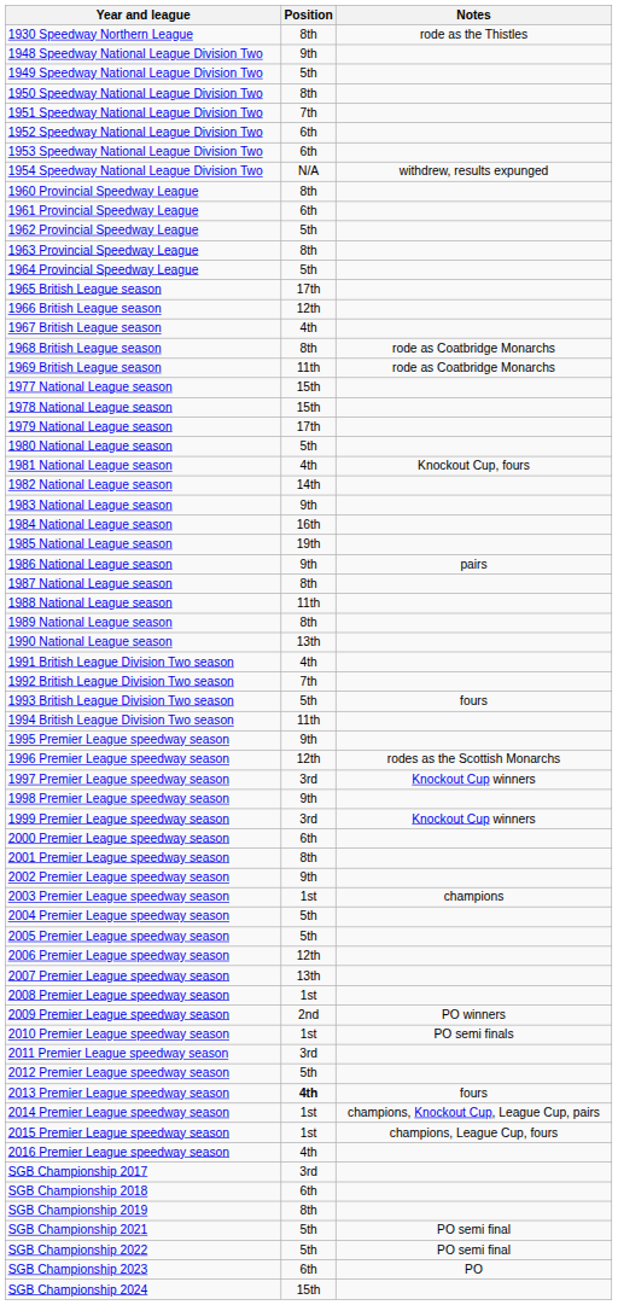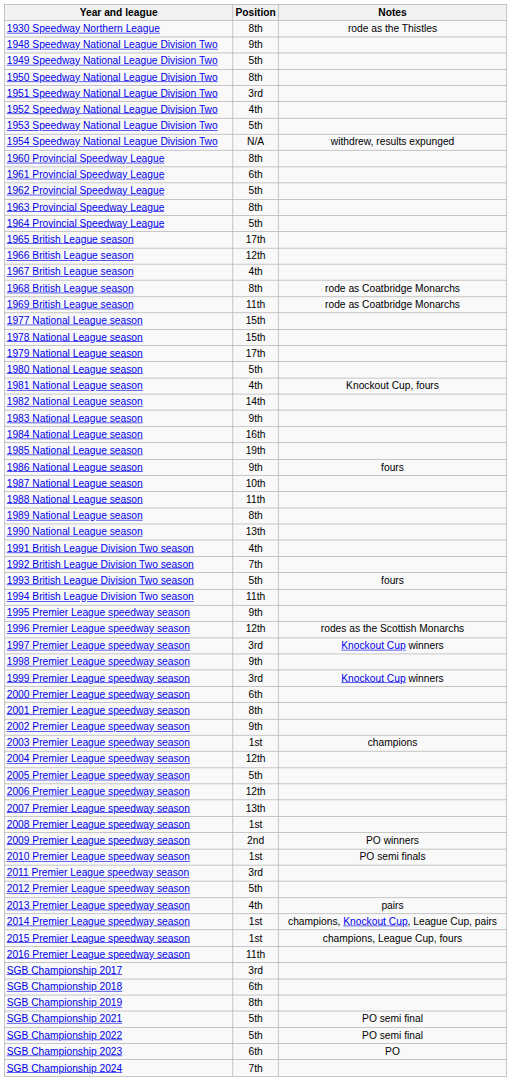 <table class="wikitable">
 <tr>
 <th width=350>Year and league</th>
 <th width=50>Position</th>
 <th width=350>Notes</th>
 </tr>
 <tr align=center>
 <td align="left"><a href='#'>1930 Speedway Northern League</a></td>
 <td>8th</td>
 <td>rode as the Thistles</td>
 </tr>
 <tr align=center>
 <td align="left"><a href='#'>1948 Speedway National League Division Two</a></td>
 <td>9th</td>
 <td></td>
 </tr>
 <tr align=center>
 <td align="left"><a href='#'>1949 Speedway National League Division Two</a></td>
 <td>5th</td>
 <td></td>
 </tr>
 <tr align=center>
 <td align="left"><a href='#'>1950 Speedway National League Division Two</a></td>
 <td>8th</td>
 <td></td>
 </tr>
 <tr align=center>
 <td align="left"><a href='#'>1951 Speedway National League Division Two</a></td>
-<td>7th</td>
+<td>3rd</td>
 <td></td>
 </tr>
 <tr align=center>
 <td align="left"><a href='#'>1952 Speedway National League Division Two</a></td>
-<td>6th</td>
+<td>4th</td>
 <td></td>
 </tr>
 <tr align=center>
 <td align="left"><a href='#'>1953 Speedway National League Division Two</a></td>
-<td>6th</td>
+<td>5th</td>
 <td></td>
 </tr>
 <tr align=center>
 <td align="left"><a href='#'>1954 Speedway National League Division Two</a></td>
 <td>N/A</td>
 <td>withdrew, results expunged</td>
 </tr>
 <tr align=center>
 <td align="left"><a href='#'>1960 Provincial Speedway League</a></td>
 <td>8th</td>
 <td></td>
 </tr>
 <tr align=center>
 <td align="left"><a href='#'>1961 Provincial Speedway League</a></td>
 <td>6th</td>
 <td></td>
 </tr>
 <tr align=center>
 <td align="left"><a href='#'>1962 Provincial Speedway League</a></td>
 <td>5th</td>
 <td></td>
 </tr>
 <tr align=center>
 <td align="left"><a href='#'>1963 Provincial Speedway League</a></td>
 <td>8th</td>
 <td></td>
 </tr>
 <tr align=center>
 <td align="left"><a href='#'>1964 Provincial Speedway League</a></td>
 <td>5th</td>
 <td></td>
 </tr>
 <tr align=center>
 <td align="left"><a href='#'>1965 British League season</a></td>
 <td>17th</td>
 <td></td>
 </tr>
 <tr align=center>
 <td align="left"><a href='#'>1966 British League season</a></td>
 <td>12th</td>
 <td></td>
 </tr>
 <tr align=center>
 <td align="left"><a href='#'>1967 British League season</a></td>
 <td>4th</td>
 <td></td>
 </tr>
 <tr align=center>
 <td align="left"><a href='#'>1968 British League season</a></td>
 <td>8th</td>
 <td>rode as Coatbridge Monarchs</td>
 </tr>
 <tr align=center>
 <td align="left"><a href='#'>1969 British League season</a></td>
 <td>11th</td>
 <td>rode as Coatbridge Monarchs</td>
 </tr>
 <tr align=center>
 <td align="left"><a href='#'>1977 National League season</a></td>
 <td>15th</td>
 <td></td>
 </tr>
 <tr align=center>
 <td align="left"><a href='#'>1978 National League season</a></td>
 <td>15th</td>
 <td></td>
 </tr>
 <tr align=center>
 <td align="left"><a href='#'>1979 National League season</a></td>
 <td>17th</td>
 <td></td>
 </tr>
 <tr align=center>
 <td align="left"><a href='#'>1980 National League season</a></td>
 <td>5th</td>
 <td></td>
 </tr>
 <tr align=center>
 <td align="left"><a href='#'>1981 National League season</a></td>
 <td>4th</td>
 <td>Knockout Cup, fours</td>
 </tr>
 <tr align=center>
 <td align="left"><a href='#'>1982 National League season</a></td>
 <td>14th</td>
 <td></td>
 </tr>
 <tr align=center>
 <td align="left"><a href='#'>1983 National League season</a></td>
 <td>9th</td>
 <td></td>
 </tr>
 <tr align=center>
 <td align="left"><a href='#'>1984 National League season</a></td>
 <td>16th</td>
 <td></td>
 </tr>
 <tr align=center>
 <td align="left"><a href='#'>1985 National League season</a></td>
 <td>19th</td>
 <td></td>
 </tr>
 <tr align=center>
 <td align="left"><a href='#'>1986 National League season</a></td>
 <td>9th</td>
-<td>pairs</td>
+<td>fours</td>
 </tr>
 <tr align=center>
 <td align="left"><a href='#'>1987 National League season</a></td>
-<td>8th</td>
+<td>10th</td>
 <td></td>
 </tr>
 <tr align=center>
 <td align="left"><a href='#'>1988 National League season</a></td>
 <td>11th</td>
 <td></td>
 </tr>
 <tr align=center>
 <td align="left"><a href='#'>1989 National League season</a></td>
 <td>8th</td>
 <td></td>
 </tr>
 <tr align=center>
 <td align="left"><a href='#'>1990 National League season</a></td>
 <td>13th</td>
 <td></td>
 </tr>
 <tr align=center>
 <td align="left"><a href='#'>1991 British League Division Two season</a></td>
 <td>4th</td>
 <td></td>
 </tr>
 <tr align=center>
 <td align="left"><a href='#'>1992 British League Division Two season</a></td>
 <td>7th</td>
 <td></td>
 </tr>
 <tr align=center>
 <td align="left"><a href='#'>1993 British League Division Two season</a></td>
 <td>5th</td>
 <td>fours</td>
 </tr>
 <tr align=center>
 <td align="left"><a href='#'>1994 British League Division Two season</a></td>
 <td>11th</td>
 <td></td>
 </tr>
 <tr align=center>
 <td align="left"><a href='#'>1995 Premier League speedway season</a></td>
 <td>9th</td>
 <td></td>
 </tr>
 <tr align=center>
 <td align="left"><a href='#'>1996 Premier League speedway season</a></td>
 <td>12th</td>
 <td>rodes as the Scottish Monarchs</td>
 </tr>
 <tr align=center>
 <td align="left"><a href='#'>1997 Premier League speedway season</a></td>
 <td>3rd</td>
 <td><a href='#'>Knockout Cup</a> winners</td>
 </tr>
 <tr align=center>
 <td align="left"><a href='#'>1998 Premier League speedway season</a></td>
 <td>9th</td>
 <td></td>
 </tr>
 <tr align=center>
 <td align="left"><a href='#'>1999 Premier League speedway season</a></td>
 <td>3rd</td>
 <td><a href='#'>Knockout Cup</a> winners</td>
 </tr>
 <tr align=center>
 <td align="left"><a href='#'>2000 Premier League speedway season</a></td>
 <td>6th</td>
 <td></td>
 </tr>
 <tr align=center>
 <td align="left"><a href='#'>2001 Premier League speedway season</a></td>
 <td>8th</td>
 <td></td>
 </tr>
 <tr align=center>
 <td align="left"><a href='#'>2002 Premier League speedway season</a></td>
 <td>9th</td>
 <td></td>
 </tr>
 <tr align=center>
 <td align="left"><a href='#'>2003 Premier League speedway season</a></td>
 <td>1st</td>
 <td>champions</td>
 </tr>
 <tr align=center>
 <td align="left"><a href='#'>2004 Premier League speedway season</a></td>
-<td>5th</td>
+<td>12th</td>
 <td></td>
 </tr>
 <tr align=center>
 <td align="left"><a href='#'>2005 Premier League speedway season</a></td>
 <td>5th</td>
 <td></td>
 </tr>
 <tr align=center>
 <td align="left"><a href='#'>2006 Premier League speedway season</a></td>
 <td>12th</td>
 <td></td>
 </tr>
 <tr align=center>
 <td align="left"><a href='#'>2007 Premier League speedway season</a></td>
 <td>13th</td>
 <td></td>
 </tr>
 <tr align=center>
 <td align="left"><a href='#'>2008 Premier League speedway season</a></td>
 <td>1st</td>
 <td></td>
 </tr>
 <tr align=center>
 <td align="left"><a href='#'>2009 Premier League speedway season</a></td>
 <td>2nd</td>
 <td>PO winners</td>
 </tr>
 <tr align=center>
 <td align="left"><a href='#'>2010 Premier League speedway season</a></td>
 <td>1st</td>
 <td>PO semi finals</td>
 </tr>
 <tr align=center>
 <td align="left"><a href='#'>2011 Premier League speedway season</a></td>
 <td>3rd</td>
 <td></td>
 </tr>
 <tr align=center>
 <td align="left"><a href='#'>2012 Premier League speedway season</a></td>
 <td>5th</td>
 <td></td>
 </tr>
 <tr align=center>
 <td align="left"><a href='#'>2013 Premier League speedway season</a></td>
-<td><strong>4th</strong></td>
-<td>fours</td>
+<td>4th</td>
+<td>pairs</td>
 </tr>
 <tr align=center>
 <td align="left"><a href='#'>2014 Premier League speedway season</a></td>
 <td>1st</td>
 <td>champions, <a href='#'>Knockout Cup</a>, League Cup, pairs</td>
 </tr>
 <tr align=center>
 <td align="left"><a href='#'>2015 Premier League speedway season</a></td>
 <td>1st</td>
 <td>champions, League Cup, fours</td>
 </tr>
 <tr align=center>
 <td align="left"><a href='#'>2016 Premier League speedway season</a></td>
-<td>4th</td>
+<td>11th</td>
 <td></td>
 </tr>
 <tr align=center>
 <td align="left"><a href='#'>SGB Championship 2017</a></td>
 <td>3rd</td>
 <td></td>
 </tr>
 <tr align=center>
 <td align="left"><a href='#'>SGB Championship 2018</a></td>
 <td>6th</td>
 <td></td>
 </tr>
 <tr align=center>
 <td align="left"><a href='#'>SGB Championship 2019</a></td>
 <td>8th</td>
 <td></td>
 </tr>
 <tr align=center>
 <td align="left"><a href='#'>SGB Championship 2021</a></td>
 <td>5th</td>
 <td>PO semi final</td>
 </tr>
 <tr align=center>
 <td align="left"><a href='#'>SGB Championship 2022</a></td>
 <td>5th</td>
 <td>PO semi final</td>
 </tr>
 <tr align=center>
 <td align="left"><a href='#'>SGB Championship 2023</a></td>
 <td>6th</td>
 <td>PO</td>
 </tr>
 <tr align=center>
 <td align="left"><a href='#'>SGB Championship 2024</a></td>
-<td>15th</td>
+<td>7th</td>
 <td></td>
 </tr>
 </table>
